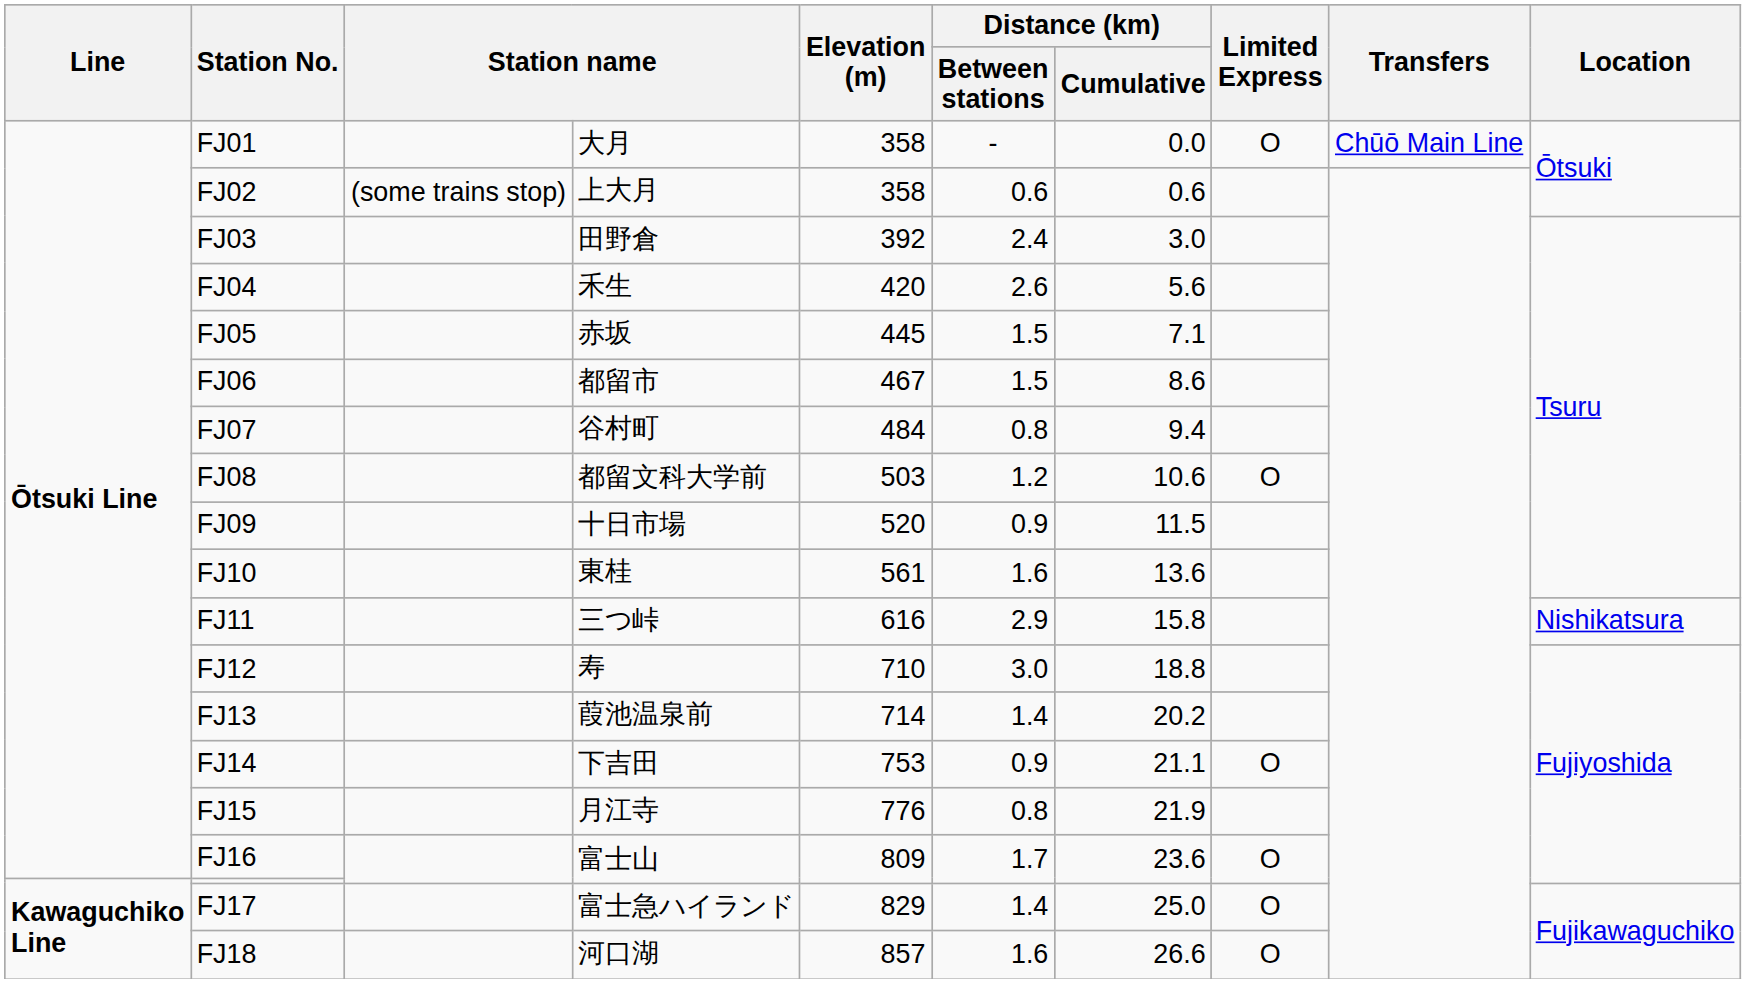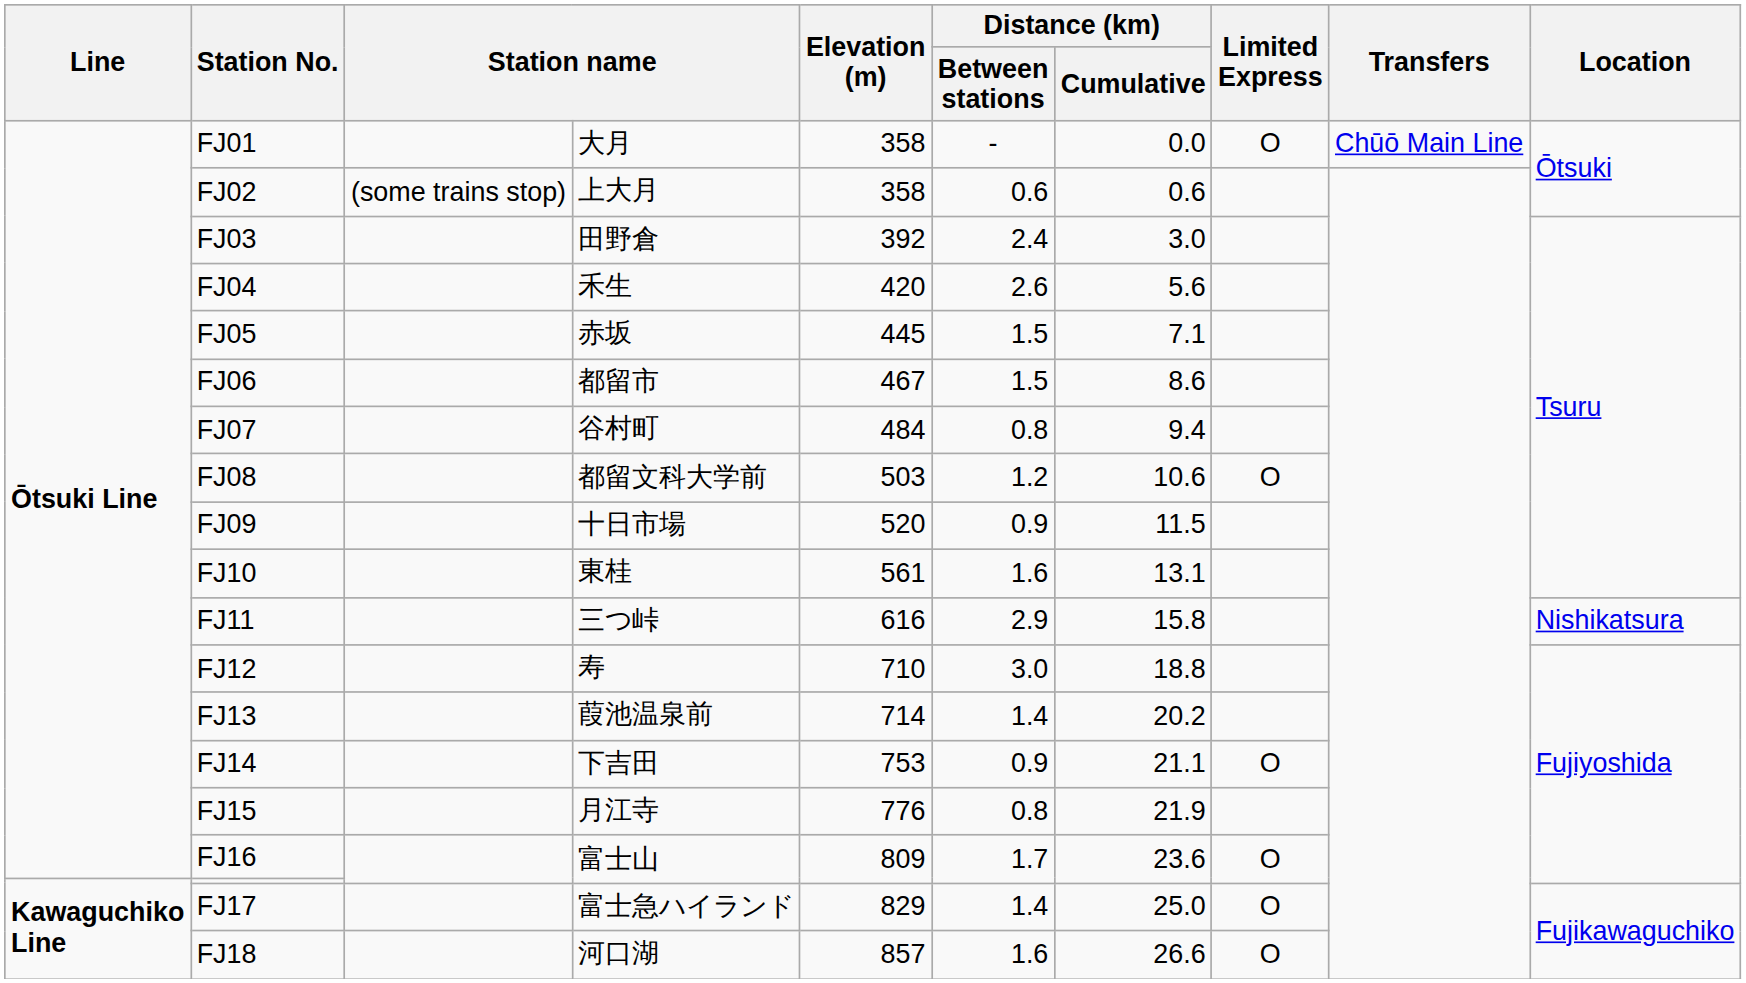 <table class="wikitable" rules="all">
 <tr>
 <th rowspan="2">Line</th>
 <th rowspan="2">Station No.</th>
 <th rowspan="2" colspan="2">Station name</th>
 <th rowspan="2">Elevation<br>(m)</th>
 <th colspan="2">Distance (km)</th>
 <th rowspan="2">Limited<br>Express</th>
 <th rowspan="2">Transfers</th>
 <th rowspan="2">Location</th>
 </tr>
 <tr>
 <th>Between<br>stations</th>
 <th>Cumulative</th>
 </tr>
 <tr>
 <td rowspan="16" style="width:1em;"><strong>Ōtsuki Line</strong></td>
 <td>FJ01</td>
 <td></td>
 <td>大月</td>
 <td style="text-align:right;">358</td>
 <td style="text-align:center;">-</td>
 <td style="text-align:right;">0.0</td>
 <td style="text-align:center;">O</td>
 <td>  <a href='#'>Chūō Main Line</a></td>
 <td rowspan="2"><a href='#'>Ōtsuki</a></td>
 </tr>
 <tr>
 <td>FJ02</td>
 <td> (some trains stop)</td>
 <td>上大月</td>
 <td style="text-align:right;">358</td>
 <td style="text-align:right;">0.6</td>
 <td style="text-align:right;">0.6</td>
 <td style="text-align:center;"></td>
 <td rowspan="18"> </td>
 </tr>
 <tr>
 <td>FJ03</td>
 <td></td>
 <td>田野倉</td>
 <td style="text-align:right;">392</td>
 <td style="text-align:right;">2.4</td>
 <td style="text-align:right;">3.0</td>
 <td style="text-align:center;"></td>
 <td rowspan="8"><a href='#'>Tsuru</a></td>
 </tr>
 <tr>
 <td>FJ04</td>
 <td></td>
 <td>禾生</td>
 <td style="text-align:right;">420</td>
 <td style="text-align:right;">2.6</td>
 <td style="text-align:right;">5.6</td>
 <td style="text-align:center;"></td>
 </tr>
 <tr>
 <td>FJ05</td>
 <td></td>
 <td>赤坂</td>
 <td style="text-align:right;">445</td>
 <td style="text-align:right;">1.5</td>
 <td style="text-align:right;">7.1</td>
 <td style="text-align:center;"></td>
 </tr>
 <tr>
 <td>FJ06</td>
 <td></td>
 <td>都留市</td>
 <td style="text-align:right;">467</td>
 <td style="text-align:right;">1.5</td>
 <td style="text-align:right;">8.6</td>
 <td style="text-align:center;"></td>
 </tr>
 <tr>
 <td>FJ07</td>
 <td></td>
 <td>谷村町</td>
 <td style="text-align:right;">484</td>
 <td style="text-align:right;">0.8</td>
 <td style="text-align:right;">9.4</td>
 <td style="text-align:center;"></td>
 </tr>
 <tr>
 <td>FJ08</td>
 <td></td>
 <td>都留文科大学前</td>
 <td style="text-align:right;">503</td>
 <td style="text-align:right;">1.2</td>
 <td style="text-align:right;">10.6</td>
 <td style="text-align:center;">O</td>
 </tr>
 <tr>
 <td>FJ09</td>
 <td></td>
 <td>十日市場</td>
 <td style="text-align:right;">520</td>
 <td style="text-align:right;">0.9</td>
 <td style="text-align:right;">11.5</td>
 <td style="text-align:center;"></td>
 </tr>
 <tr>
 <td>FJ10</td>
 <td></td>
 <td>東桂</td>
 <td style="text-align:right;">561</td>
 <td style="text-align:right;">1.6</td>
-<td style="text-align:right;">13.6</td>
+<td style="text-align:right;">13.1</td>
 <td style="text-align:center;"></td>
 </tr>
 <tr>
 <td>FJ11</td>
 <td></td>
 <td>三つ峠</td>
 <td style="text-align:right;">616</td>
 <td style="text-align:right;">2.9</td>
 <td style="text-align:right;">15.8</td>
 <td style="text-align:center;"></td>
 <td style="white-space:nowrap;"><a href='#'>Nishikatsura</a></td>
 </tr>
 <tr>
 <td>FJ12</td>
 <td></td>
 <td>寿</td>
 <td style="text-align:right;">710</td>
 <td style="text-align:right;">3.0</td>
 <td style="text-align:right;">18.8</td>
 <td style="text-align:center;"></td>
 <td rowspan="6"><a href='#'>Fujiyoshida</a></td>
 </tr>
 <tr>
 <td>FJ13</td>
 <td></td>
 <td>葭池温泉前</td>
 <td style="text-align:right;">714</td>
 <td style="text-align:right;">1.4</td>
 <td style="text-align:right;">20.2</td>
 <td style="text-align:center;"></td>
 </tr>
 <tr>
 <td>FJ14</td>
 <td></td>
 <td>下吉田</td>
 <td style="text-align:right;">753</td>
 <td style="text-align:right;">0.9</td>
 <td style="text-align:right;">21.1</td>
 <td style="text-align:center;">O</td>
 </tr>
 <tr>
 <td>FJ15</td>
 <td></td>
 <td>月江寺</td>
 <td style="text-align:right;">776</td>
 <td style="text-align:right;">0.8</td>
 <td style="text-align:right;">21.9</td>
 <td style="text-align:center;"></td>
 </tr>
 <tr>
 <td>FJ16</td>
 <td rowspan="2"></td>
 <td rowspan="2">富士山</td>
 <td rowspan="2" style="text-align:right;">809</td>
 <td rowspan="2" style="text-align:right;">1.7</td>
 <td rowspan="2" style="text-align:right;">23.6</td>
 <td rowspan="2" style="text-align:center;">O</td>
 </tr>
 <tr>
 <td rowspan="3" style="width:1em;"><strong>Kawaguchiko Line</strong></td>
 </tr>
 <tr>
 <td>FJ17</td>
 <td></td>
 <td>富士急ハイランド</td>
 <td style="text-align:right;">829</td>
 <td style="text-align:right;">1.4</td>
 <td style="text-align:right;">25.0</td>
 <td style="text-align:center;">O</td>
 <td rowspan="2"><a href='#'>Fujikawaguchiko</a></td>
 </tr>
 <tr>
 <td>FJ18</td>
 <td></td>
 <td>河口湖</td>
 <td style="text-align:right;">857</td>
 <td style="text-align:right;">1.6</td>
 <td style="text-align:right;">26.6</td>
 <td style="text-align:center;">O</td>
 </tr>
 </table>
